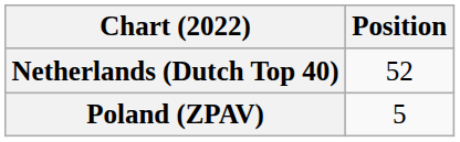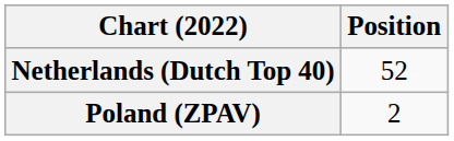 <table class="wikitable sortable plainrowheaders" style="text-align:center">
 <tr>
 <th scope="col">Chart (2022)</th>
 <th scope="col">Position</th>
 </tr>
 <tr>
 <th scope="row">Netherlands (Dutch Top 40)</th>
 <td>52</td>
 </tr>
 <tr>
 <th scope="row">Poland (ZPAV)</th>
-<td>5</td>
+<td>2</td>
 </tr>
 </table>
